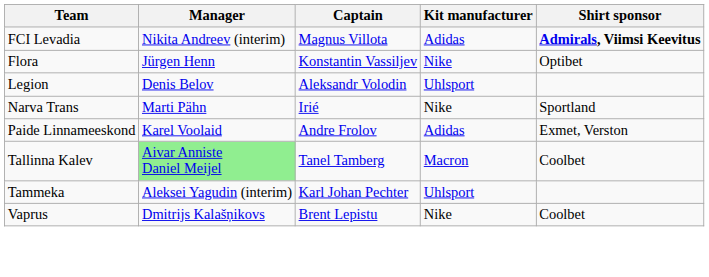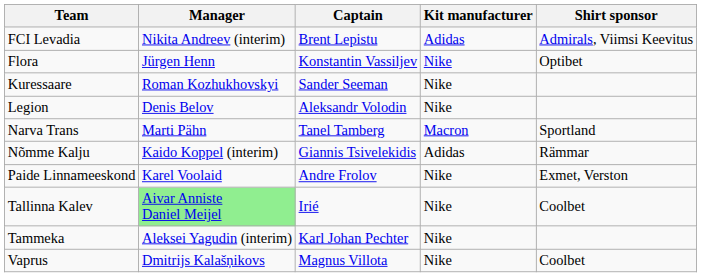 <table class="wikitable sortable">
 <tr>
 <th>Team</th>
 <th>Manager</th>
 <th>Captain</th>
 <th>Kit manufacturer</th>
 <th>Shirt sponsor</th>
 </tr>
 <tr>
 <td>FCI Levadia</td>
 <td> <a href='#'>Nikita Andreev</a> (interim)</td>
-<td> <a href='#'>Magnus Villota</a></td>
+<td> <a href='#'>Brent Lepistu</a></td>
 <td><a href='#'>Adidas</a></td>
-<td><strong><a href='#'>Admirals</a>, Viimsi Keevitus</strong></td>
+<td><a href='#'>Admirals</a>, Viimsi Keevitus</td>
 </tr>
 <tr>
 <td>Flora</td>
 <td> <a href='#'>Jürgen Henn</a></td>
 <td> <a href='#'>Konstantin Vassiljev</a></td>
 <td><a href='#'>Nike</a></td>
 <td>Optibet</td>
 </tr>
 <tr>
+<td>Kuressaare</td>
+<td> <a href='#'>Roman Kozhukhovskyi</a></td>
+<td> <a href='#'>Sander Seeman</a></td>
+<td>Nike</td>
+<td></td>
+</tr>
+<tr>
 <td>Legion</td>
 <td> <a href='#'>Denis Belov</a></td>
 <td> <a href='#'>Aleksandr Volodin</a></td>
-<td><a href='#'>Uhlsport</a></td>
+<td>Nike</td>
 <td></td>
 </tr>
 <tr>
 <td>Narva Trans</td>
 <td> <a href='#'>Marti Pähn</a></td>
-<td> <a href='#'>Irié</a></td>
-<td>Nike</td>
+<td> <a href='#'>Tanel Tamberg</a></td>
+<td><a href='#'>Macron</a></td>
 <td>Sportland</td>
+</tr>
+<tr>
+<td>Nõmme Kalju</td>
+<td> <a href='#'>Kaido Koppel</a> (interim)</td>
+<td> <a href='#'>Giannis Tsivelekidis</a></td>
+<td>Adidas</td>
+<td>Rämmar</td>
 </tr>
 <tr>
 <td>Paide Linnameeskond</td>
 <td> <a href='#'>Karel Voolaid</a></td>
 <td> <a href='#'>Andre Frolov</a></td>
-<td><a href='#'>Adidas</a></td>
+<td>Nike</td>
 <td>Exmet, Verston</td>
 </tr>
 <tr>
 <td>Tallinna Kalev</td>
 <td style="background: lightgreen;"> <a href='#'>Aivar Anniste</a><br> <a href='#'>Daniel Meijel</a></td>
-<td> <a href='#'>Tanel Tamberg</a></td>
-<td><a href='#'>Macron</a></td>
+<td> <a href='#'>Irié</a></td>
+<td>Nike</td>
 <td>Coolbet</td>
 </tr>
 <tr>
 <td>Tammeka</td>
 <td> <a href='#'>Aleksei Yagudin</a> (interim)</td>
 <td> <a href='#'>Karl Johan Pechter</a></td>
-<td><a href='#'>Uhlsport</a></td>
+<td>Nike</td>
 <td></td>
 </tr>
 <tr>
 <td>Vaprus</td>
 <td> <a href='#'>Dmitrijs Kalašņikovs</a></td>
-<td> <a href='#'>Brent Lepistu</a></td>
+<td> <a href='#'>Magnus Villota</a></td>
 <td>Nike</td>
 <td>Coolbet</td>
 </tr>
 </table>
